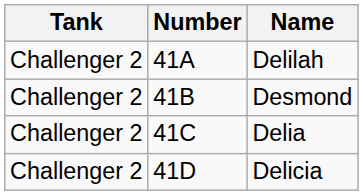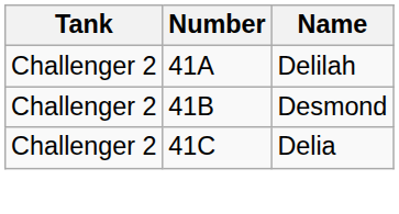 <table class="wikitable">
 <tr>
 <th>Tank</th>
 <th>Number</th>
 <th>Name</th>
 </tr>
 <tr>
 <td>Challenger 2</td>
 <td>41A</td>
 <td>Delilah</td>
 </tr>
 <tr>
 <td>Challenger 2</td>
 <td>41B</td>
 <td>Desmond</td>
 </tr>
 <tr>
 <td>Challenger 2</td>
 <td>41C</td>
 <td>Delia</td>
 </tr>
-<tr>
-<td>Challenger 2</td>
-<td>41D</td>
-<td>Delicia</td>
-</tr>
 </table>
